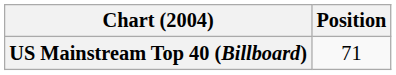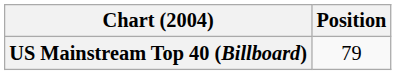 <table class="wikitable plainrowheaders" style="text-align:center">
 <tr>
 <th scope="col">Chart (2004)</th>
 <th scope="col">Position</th>
 </tr>
 <tr>
 <th scope="row">US Mainstream Top 40 (<em>Billboard</em>)</th>
-<td>71</td>
+<td>79</td>
 </tr>
 </table>
